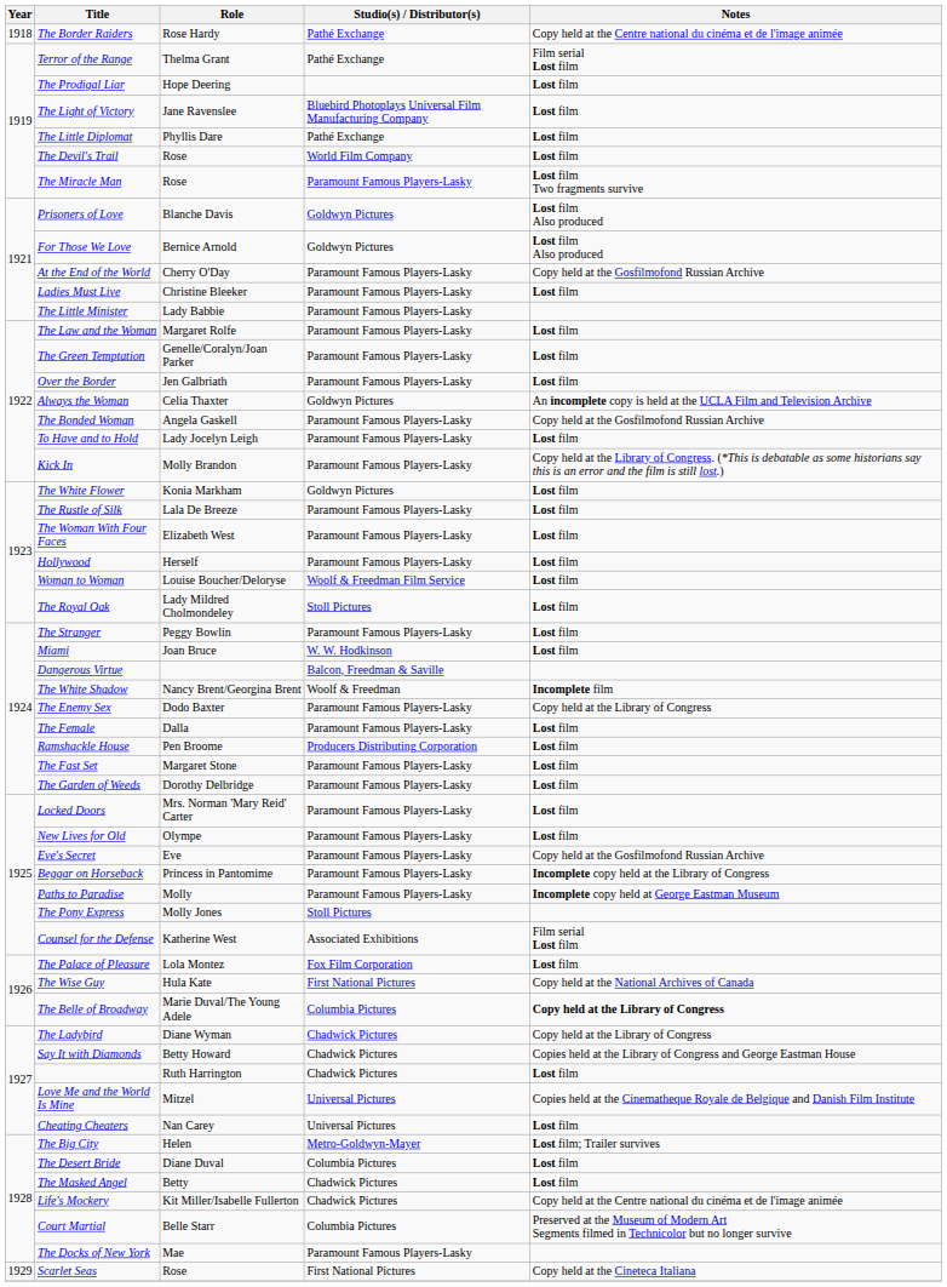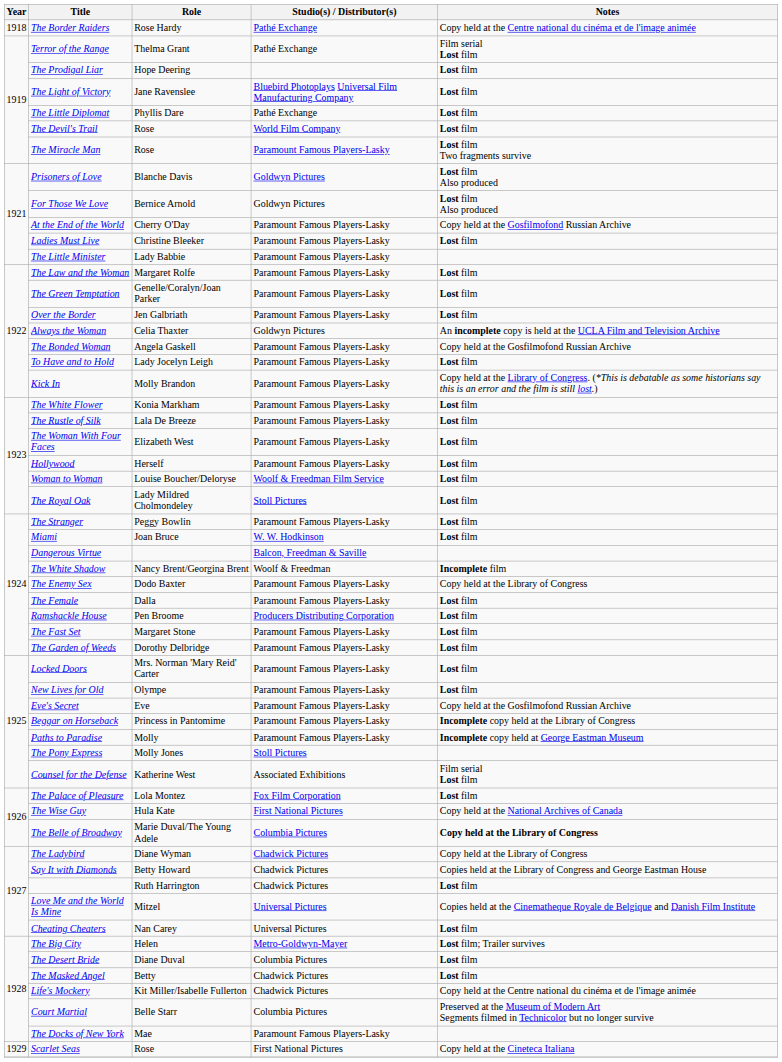 <table class="wikitable plainrowheaders sortable">
 <tr>
 <th scope="col" class="unsortable">Year</th>
 <th scope="col">Title</th>
 <th scope="col">Role</th>
 <th scope="col">Studio(s) / Distributor(s)</th>
 <th scope="col" class="unsortable">Notes</th>
 </tr>
 <tr>
 <td>1918</td>
 <td><em><a href='#'>The Border Raiders</a></em></td>
 <td>Rose Hardy</td>
 <td><a href='#'>Pathé Exchange</a></td>
 <td>Copy held at the <a href='#'>Centre national du cinéma et de l'image animée</a></td>
 </tr>
 <tr>
 <td rowspan=6>1919</td>
 <td><em><a href='#'>Terror of the Range</a></em></td>
 <td>Thelma Grant</td>
 <td>Pathé Exchange</td>
 <td>Film serial<br><strong>Lost</strong> film</td>
 </tr>
 <tr>
 <td><em><a href='#'>The Prodigal Liar</a></em></td>
 <td>Hope Deering</td>
 <td></td>
 <td><strong>Lost</strong> film</td>
 </tr>
 <tr>
 <td><em><a href='#'>The Light of Victory</a></em></td>
 <td>Jane Ravenslee</td>
 <td><a href='#'>Bluebird Photoplays</a> <a href='#'>Universal Film Manufacturing Company</a></td>
 <td><strong>Lost</strong> film</td>
 </tr>
 <tr>
 <td><em><a href='#'>The Little Diplomat</a></em></td>
 <td>Phyllis Dare</td>
 <td>Pathé Exchange</td>
 <td><strong>Lost</strong> film</td>
 </tr>
 <tr>
 <td><em><a href='#'>The Devil's Trail</a></em></td>
 <td>Rose</td>
 <td><a href='#'>World Film Company</a></td>
 <td><strong>Lost</strong> film</td>
 </tr>
 <tr>
 <td><em><a href='#'>The Miracle Man</a></em></td>
 <td>Rose</td>
 <td><a href='#'>Paramount Famous Players-Lasky</a></td>
 <td><strong>Lost</strong> film<br>Two fragments survive</td>
 </tr>
 <tr>
 <td rowspan=5>1921</td>
 <td><em><a href='#'>Prisoners of Love</a></em></td>
 <td>Blanche Davis</td>
 <td><a href='#'>Goldwyn Pictures</a></td>
 <td><strong>Lost</strong> film<br>Also produced</td>
 </tr>
 <tr>
 <td><em><a href='#'>For Those We Love</a></em></td>
 <td>Bernice Arnold</td>
 <td>Goldwyn Pictures</td>
 <td><strong>Lost</strong> film <br>Also produced</td>
 </tr>
 <tr>
 <td><em><a href='#'>At the End of the World</a></em></td>
 <td>Cherry O'Day</td>
 <td>Paramount Famous Players-Lasky</td>
 <td>Copy held at the <a href='#'>Gosfilmofond</a> Russian Archive</td>
 </tr>
 <tr>
 <td><em><a href='#'>Ladies Must Live</a></em></td>
 <td>Christine Bleeker</td>
 <td>Paramount Famous Players-Lasky</td>
 <td><strong>Lost</strong> film</td>
 </tr>
 <tr>
 <td><em><a href='#'>The Little Minister</a></em></td>
 <td>Lady Babbie</td>
 <td>Paramount Famous Players-Lasky</td>
 <td></td>
 </tr>
 <tr>
 <td rowspan=7>1922</td>
 <td><em><a href='#'>The Law and the Woman</a></em></td>
 <td>Margaret Rolfe</td>
 <td>Paramount Famous Players-Lasky</td>
 <td><strong>Lost</strong> film</td>
 </tr>
 <tr>
 <td><em><a href='#'>The Green Temptation</a></em></td>
 <td>Genelle/Coralyn/Joan Parker</td>
 <td>Paramount Famous Players-Lasky</td>
 <td><strong>Lost</strong> film</td>
 </tr>
 <tr>
 <td><em><a href='#'>Over the Border</a></em></td>
 <td>Jen Galbriath</td>
 <td>Paramount Famous Players-Lasky</td>
 <td><strong>Lost</strong> film</td>
 </tr>
 <tr>
 <td><em><a href='#'>Always the Woman</a></em></td>
 <td>Celia Thaxter</td>
 <td>Goldwyn Pictures</td>
 <td>An <strong>incomplete</strong> copy is held at the <a href='#'>UCLA Film and Television Archive</a></td>
 </tr>
 <tr>
 <td><em><a href='#'>The Bonded Woman</a></em></td>
 <td>Angela Gaskell</td>
 <td>Paramount Famous Players-Lasky</td>
 <td>Copy held at the Gosfilmofond Russian Archive</td>
 </tr>
 <tr>
 <td><em><a href='#'>To Have and to Hold</a></em></td>
 <td>Lady Jocelyn Leigh</td>
 <td>Paramount Famous Players-Lasky</td>
 <td><strong>Lost</strong> film</td>
 </tr>
 <tr>
 <td><em><a href='#'>Kick In</a></em></td>
 <td>Molly Brandon</td>
 <td>Paramount Famous Players-Lasky</td>
 <td>Copy held at the <a href='#'>Library of Congress</a>. (<em>*This is debatable as some historians say this is an error and the film is still <a href='#'>lost</a>.</em>)</td>
 </tr>
 <tr>
 <td rowspan=6>1923</td>
 <td><em><a href='#'>The White Flower</a></em></td>
 <td>Konia Markham</td>
-<td>Goldwyn Pictures</td>
+<td>Paramount Famous Players-Lasky</td>
 <td><strong>Lost</strong> film</td>
 </tr>
 <tr>
 <td><em><a href='#'>The Rustle of Silk</a></em></td>
 <td>Lala De Breeze</td>
 <td>Paramount Famous Players-Lasky</td>
 <td><strong>Lost</strong> film</td>
 </tr>
 <tr>
 <td><em><a href='#'>The Woman With Four Faces</a></em></td>
 <td>Elizabeth West</td>
 <td>Paramount Famous Players-Lasky</td>
 <td><strong>Lost</strong> film</td>
 </tr>
 <tr>
 <td><em><a href='#'>Hollywood</a></em></td>
 <td>Herself</td>
 <td>Paramount Famous Players-Lasky</td>
 <td><strong>Lost</strong> film</td>
 </tr>
 <tr>
 <td><em><a href='#'>Woman to Woman</a></em></td>
 <td>Louise Boucher/Deloryse</td>
 <td><a href='#'>Woolf & Freedman Film Service</a></td>
 <td><strong>Lost</strong> film</td>
 </tr>
 <tr>
 <td><em><a href='#'>The Royal Oak</a></em></td>
 <td>Lady Mildred Cholmondeley</td>
 <td><a href='#'>Stoll Pictures</a></td>
 <td><strong>Lost</strong> film</td>
 </tr>
 <tr>
 <td rowspan=9>1924</td>
 <td><em><a href='#'>The Stranger</a></em></td>
 <td>Peggy Bowlin</td>
 <td>Paramount Famous Players-Lasky</td>
 <td><strong>Lost</strong> film</td>
 </tr>
 <tr>
 <td><em><a href='#'>Miami</a></em></td>
 <td>Joan Bruce</td>
 <td><a href='#'>W. W. Hodkinson</a></td>
 <td><strong>Lost</strong> film</td>
 </tr>
 <tr>
 <td><em><a href='#'>Dangerous Virtue</a></em></td>
 <td></td>
 <td><a href='#'>Balcon, Freedman & Saville</a></td>
 <td></td>
 </tr>
 <tr>
 <td><em><a href='#'>The White Shadow</a></em></td>
 <td>Nancy Brent/Georgina Brent</td>
 <td>Woolf & Freedman</td>
 <td><strong>Incomplete</strong> film</td>
 </tr>
 <tr>
 <td><em><a href='#'>The Enemy Sex</a></em></td>
 <td>Dodo Baxter</td>
 <td>Paramount Famous Players-Lasky</td>
 <td>Copy held at the Library of Congress</td>
 </tr>
 <tr>
 <td><em><a href='#'>The Female</a></em></td>
 <td>Dalla</td>
 <td>Paramount Famous Players-Lasky</td>
 <td><strong>Lost</strong> film</td>
 </tr>
 <tr>
 <td><em><a href='#'>Ramshackle House</a></em></td>
 <td>Pen Broome</td>
 <td><a href='#'>Producers Distributing Corporation</a></td>
 <td><strong>Lost</strong> film</td>
 </tr>
 <tr>
 <td><em><a href='#'>The Fast Set</a></em></td>
 <td>Margaret Stone</td>
 <td>Paramount Famous Players-Lasky</td>
 <td><strong>Lost</strong> film</td>
 </tr>
 <tr>
 <td><em><a href='#'>The Garden of Weeds</a></em></td>
 <td>Dorothy Delbridge</td>
 <td>Paramount Famous Players-Lasky</td>
 <td><strong>Lost</strong> film</td>
 </tr>
 <tr>
 <td rowspan=7>1925</td>
 <td><em><a href='#'>Locked Doors</a></em></td>
 <td>Mrs. Norman 'Mary Reid' Carter</td>
 <td>Paramount Famous Players-Lasky</td>
 <td><strong>Lost</strong> film</td>
 </tr>
 <tr>
 <td><em><a href='#'>New Lives for Old</a></em></td>
 <td>Olympe</td>
 <td>Paramount Famous Players-Lasky</td>
 <td><strong>Lost</strong> film</td>
 </tr>
 <tr>
 <td><em><a href='#'>Eve's Secret</a></em></td>
 <td>Eve</td>
 <td>Paramount Famous Players-Lasky</td>
 <td>Copy held at the Gosfilmofond Russian Archive</td>
 </tr>
 <tr>
 <td><em><a href='#'>Beggar on Horseback</a></em></td>
 <td>Princess in Pantomime</td>
 <td>Paramount Famous Players-Lasky</td>
 <td><strong>Incomplete</strong> copy held at the Library of Congress</td>
 </tr>
 <tr>
 <td><em><a href='#'>Paths to Paradise</a></em></td>
 <td>Molly</td>
 <td>Paramount Famous Players-Lasky</td>
 <td><strong>Incomplete</strong> copy held at <a href='#'>George Eastman Museum</a></td>
 </tr>
 <tr>
 <td><em><a href='#'>The Pony Express</a></em></td>
 <td>Molly Jones</td>
 <td><a href='#'>Stoll Pictures</a></td>
 <td></td>
 </tr>
 <tr>
 <td><em><a href='#'>Counsel for the Defense</a></em></td>
 <td>Katherine West</td>
 <td>Associated Exhibitions</td>
 <td>Film serial<br><strong>Lost</strong> film</td>
 </tr>
 <tr>
 <td rowspan=3>1926</td>
 <td><em><a href='#'>The Palace of Pleasure</a></em></td>
 <td>Lola Montez</td>
 <td><a href='#'>Fox Film Corporation</a></td>
 <td><strong>Lost</strong> film</td>
 </tr>
 <tr>
 <td><em><a href='#'>The Wise Guy</a></em></td>
 <td>Hula Kate</td>
 <td><a href='#'>First National Pictures</a></td>
 <td>Copy held at the <a href='#'>National Archives of Canada</a></td>
 </tr>
 <tr>
 <td><em><a href='#'>The Belle of Broadway</a></em></td>
 <td>Marie Duval/The Young Adele</td>
 <td><a href='#'>Columbia Pictures</a></td>
 <td><strong>Copy held at the Library of Congress</strong></td>
 </tr>
 <tr>
 <td rowspan=5>1927</td>
 <td><em><a href='#'>The Ladybird</a></em></td>
 <td>Diane Wyman</td>
 <td><a href='#'>Chadwick Pictures</a></td>
 <td>Copy held at the Library of Congress</td>
 </tr>
 <tr>
 <td><em><a href='#'>Say It with Diamonds</a></em></td>
 <td>Betty Howard</td>
 <td>Chadwick Pictures</td>
 <td>Copies held at the Library of Congress and George Eastman House</td>
 </tr>
 <tr>
 <td></td>
 <td>Ruth Harrington</td>
 <td>Chadwick Pictures</td>
 <td><strong>Lost</strong> film</td>
 </tr>
 <tr>
 <td><em><a href='#'>Love Me and the World Is Mine</a></em></td>
 <td>Mitzel</td>
 <td><a href='#'>Universal Pictures</a></td>
 <td>Copies held at the <a href='#'>Cinematheque Royale de Belgique</a> and <a href='#'>Danish Film Institute</a></td>
 </tr>
 <tr>
 <td><em><a href='#'>Cheating Cheaters</a></em></td>
 <td>Nan Carey</td>
 <td>Universal Pictures</td>
 <td><strong>Lost</strong> film</td>
 </tr>
 <tr>
 <td rowspan=6>1928</td>
 <td><em><a href='#'>The Big City</a></em></td>
 <td>Helen</td>
 <td><a href='#'>Metro-Goldwyn-Mayer</a></td>
 <td><strong>Lost</strong> film; Trailer survives</td>
 </tr>
 <tr>
 <td><em><a href='#'>The Desert Bride</a></em></td>
 <td>Diane Duval</td>
 <td>Columbia Pictures</td>
 <td><strong>Lost</strong> film</td>
 </tr>
 <tr>
 <td><em><a href='#'>The Masked Angel</a></em></td>
 <td>Betty</td>
 <td>Chadwick Pictures</td>
 <td><strong>Lost</strong> film</td>
 </tr>
 <tr>
 <td><em><a href='#'>Life's Mockery</a></em></td>
 <td>Kit Miller/Isabelle Fullerton</td>
 <td>Chadwick Pictures</td>
 <td>Copy held at the Centre national du cinéma et de l'image animée</td>
 </tr>
 <tr>
 <td><em><a href='#'>Court Martial</a></em></td>
 <td>Belle Starr</td>
 <td>Columbia Pictures</td>
 <td>Preserved at the <a href='#'>Museum of Modern Art</a> <br> Segments filmed in <a href='#'>Technicolor</a> but no longer survive</td>
 </tr>
 <tr>
 <td><em><a href='#'>The Docks of New York</a></em></td>
 <td>Mae</td>
 <td>Paramount Famous Players-Lasky</td>
 <td></td>
 </tr>
 <tr>
 <td>1929</td>
 <td><em><a href='#'>Scarlet Seas</a></em></td>
 <td>Rose</td>
 <td>First National Pictures</td>
 <td>Copy held at the <a href='#'>Cineteca Italiana</a></td>
 </tr>
 <tr>
 </tr>
 </table>
